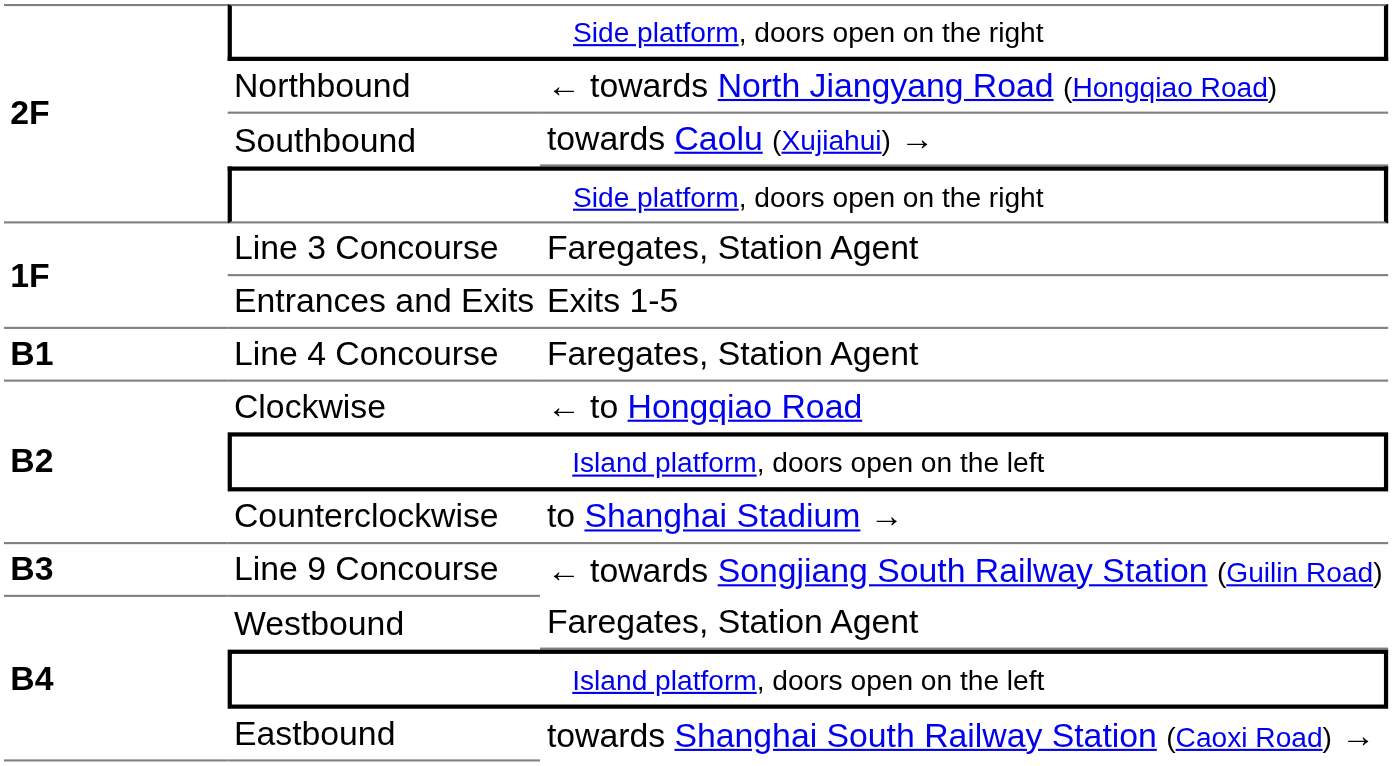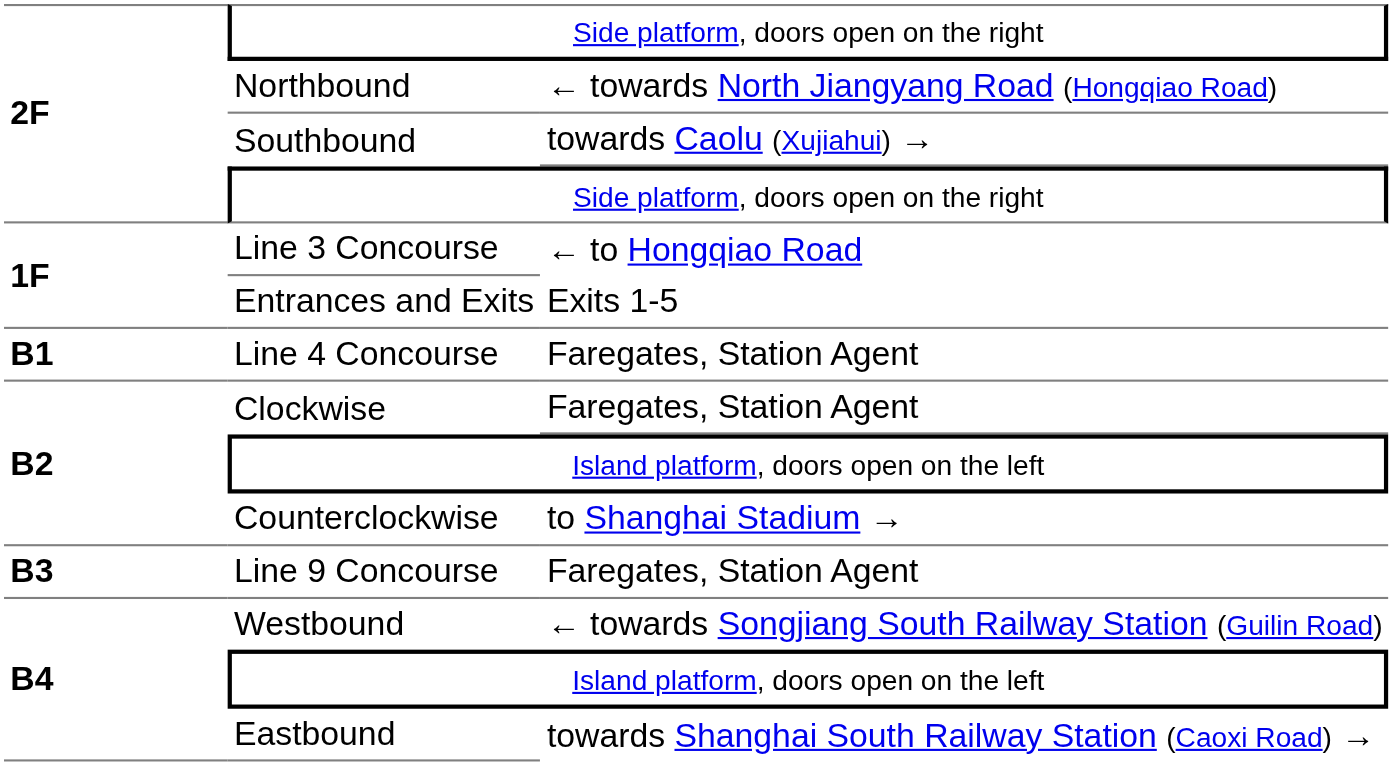 <table cellspacing=0 cellpadding=3>
 <tr>
 <td style="border-top:solid 1px gray;border-bottom:solid 1px gray;" rowspan=4 width=100><strong>2F</strong></td>
 <td style="border-right:solid 2px black;border-left:solid 2px black;border-top:solid 0px gray;border-bottom:solid 2px black;border-top:solid 1px gray;text-align:center;" colspan=2><small><a href='#'>Side platform</a>, doors open on the right</small></td>
 </tr>
 <tr>
 <td style="border-bottom:solid 1px gray;">Northbound</td>
 <td style="border-bottom:solid 1px gray;">←  towards <a href='#'>North Jiangyang Road</a> <small>(<a href='#'>Hongqiao Road</a>)</small></td>
 </tr>
 <tr>
 <td>Southbound</td>
 <td style="border-bottom:solid 1px gray;">  towards <a href='#'>Caolu</a> <small>(<a href='#'>Xujiahui</a>)</small> →</td>
 </tr>
 <tr>
 <td style="border-right:solid 2px black;border-left:solid 2px black;border-top:solid 2px black;border-bottom:solid 1px gray;text-align:center;" colspan=2><small><a href='#'>Side platform</a>, doors open on the right</small></td>
 </tr>
 <tr>
 <td style="border-bottom:solid 1px gray;" rowspan=2><strong>1F</strong></td>
 <td style="border-bottom:solid 1px gray;">Line 3 Concourse</td>
-<td style="border-bottom:solid 1px gray;">Faregates, Station Agent</td>
+<td>←  to <a href='#'>Hongqiao Road</a></td>
 </tr>
 <tr>
 <td style="border-bottom:solid 1px gray;">Entrances and Exits</td>
 <td style="border-bottom:solid 1px gray;">Exits 1-5</td>
 </tr>
 <tr>
 <td style="border-bottom:solid 1px gray;"><strong>B1</strong></td>
 <td style="border-bottom:solid 1px gray;">Line 4 Concourse</td>
 <td style="border-bottom:solid 1px gray;">Faregates, Station Agent</td>
 </tr>
 <tr>
 <td style="border-bottom:solid 1px gray;" rowspan=3><strong>B2</strong></td>
 <td>Clockwise</td>
-<td>←  to <a href='#'>Hongqiao Road</a></td>
+<td style="border-bottom:solid 1px gray;">Faregates, Station Agent</td>
 </tr>
 <tr>
 <td style="border-top:solid 2px black;border-right:solid 2px black;border-left:solid 2px black;border-bottom:solid 2px black;text-align:center;" colspan=2><small><a href='#'>Island platform</a>, doors open on the left</small></td>
 </tr>
 <tr>
 <td style="border-bottom:solid 1px gray;">Counterclockwise</td>
 <td style="border-bottom:solid 1px gray;">  to <a href='#'>Shanghai Stadium</a> →</td>
 </tr>
 <tr>
 <td style="border-bottom:solid 1px gray;"><strong>B3</strong></td>
 <td style="border-bottom:solid 1px gray;">Line 9 Concourse</td>
-<td>←  towards <a href='#'>Songjiang South Railway Station</a> <small>(<a href='#'>Guilin Road</a>)</small></td>
+<td style="border-bottom:solid 1px gray;">Faregates, Station Agent</td>
 </tr>
 <tr>
 <td style="border-bottom:solid 1px gray;" rowspan=3><strong>B4</strong></td>
 <td>Westbound</td>
-<td style="border-bottom:solid 1px gray;">Faregates, Station Agent</td>
+<td>←  towards <a href='#'>Songjiang South Railway Station</a> <small>(<a href='#'>Guilin Road</a>)</small></td>
 <td></td>
 </tr>
 <tr>
 <td style="border-top:solid 2px black;border-right:solid 2px black;border-left:solid 2px black;border-bottom:solid 2px black;text-align:center;" colspan=2><small><a href='#'>Island platform</a>, doors open on the left</small></td>
 </tr>
 <tr>
 <td style="border-bottom:solid 1px gray;">Eastbound</td>
 <td>  towards <a href='#'>Shanghai South Railway Station</a> <small>(<a href='#'>Caoxi Road</a>)</small> →</td>
 </tr>
 </table>
